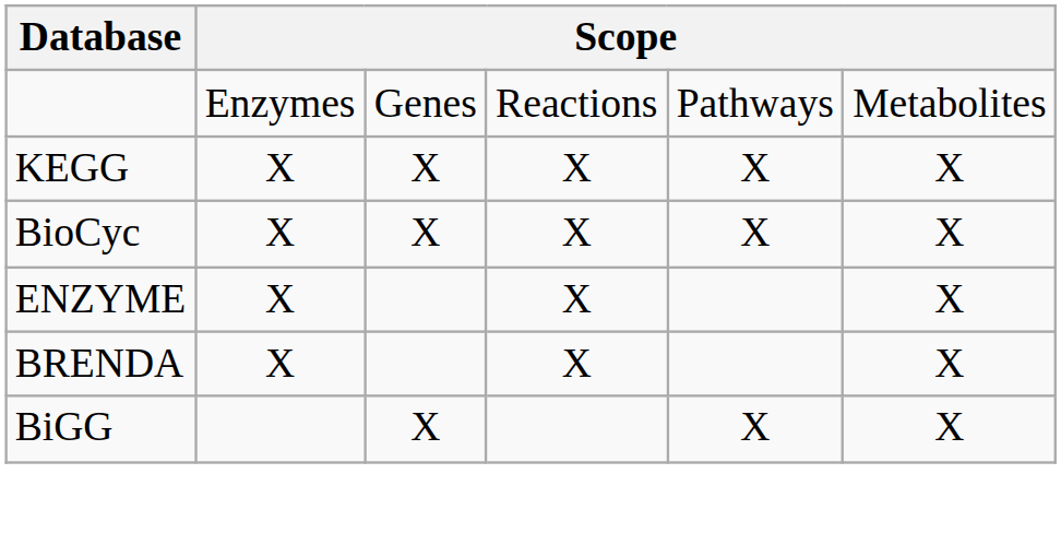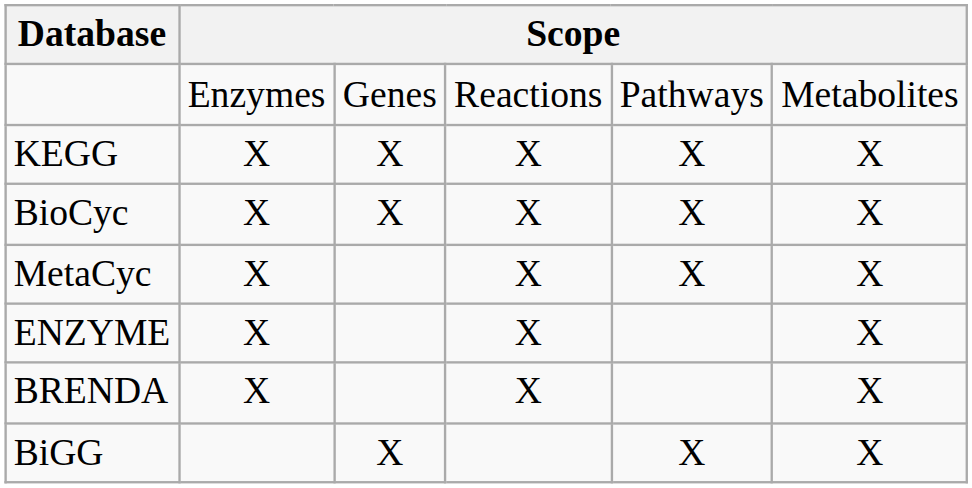 <table class="wikitable" style="margin: 1em auto 1em auto;">
 <tr>
 <th>Database</th>
 <th colspan="5" style="text-align: center;">Scope</th>
 </tr>
 <tr>
 <td></td>
 <td>Enzymes</td>
 <td>Genes</td>
 <td>Reactions</td>
 <td>Pathways</td>
 <td>Metabolites</td>
 </tr>
 <tr>
 <td>KEGG</td>
 <td style="text-align: center;">X</td>
 <td style="text-align: center;">X</td>
 <td style="text-align: center;">X</td>
 <td style="text-align: center;">X</td>
 <td style="text-align: center;">X</td>
 </tr>
 <tr>
 <td>BioCyc</td>
 <td style="text-align: center;">X</td>
 <td style="text-align: center;">X</td>
 <td style="text-align: center;">X</td>
 <td style="text-align: center;">X</td>
 <td style="text-align: center;">X</td>
 </tr>
 <tr>
+<td>MetaCyc</td>
+<td style="text-align: center;">X</td>
+<td></td>
+<td style="text-align: center;">X</td>
+<td style="text-align: center;">X</td>
+<td style="text-align: center;">X</td>
+</tr>
+<tr>
 <td>ENZYME</td>
 <td style="text-align: center;">X</td>
 <td></td>
 <td style="text-align: center;">X</td>
 <td></td>
 <td style="text-align: center;">X</td>
 </tr>
 <tr>
 <td>BRENDA</td>
 <td style="text-align: center;">X</td>
 <td></td>
 <td style="text-align: center;">X</td>
 <td></td>
 <td style="text-align: center;">X</td>
 </tr>
 <tr>
 <td>BiGG</td>
 <td></td>
 <td style="text-align: center;">X</td>
 <td></td>
 <td style="text-align: center;">X</td>
 <td style="text-align: center;">X</td>
 </tr>
 </table>
